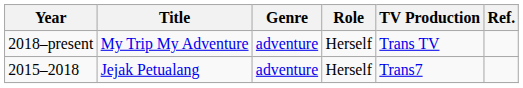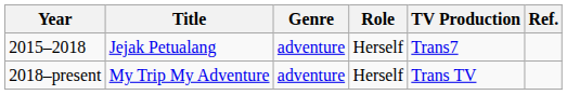 <table class="wikitable" style="font-size: 95%;">
 <tr>
 <th>Year</th>
 <th>Title</th>
 <th>Genre</th>
 <th>Role</th>
 <th>TV Production</th>
 <th>Ref.</th>
 </tr>
 <tr>
+<td>2015–2018</td>
+<td><a href='#'>Jejak Petualang</a></td>
+<td><a href='#'>adventure</a></td>
+<td>Herself</td>
+<td><a href='#'>Trans7</a></td>
+<td></td>
+</tr>
+<tr>
 <td>2018–present</td>
 <td><a href='#'>My Trip My Adventure</a></td>
 <td><a href='#'>adventure</a></td>
 <td>Herself</td>
 <td><a href='#'>Trans TV</a></td>
 <td></td>
 </tr>
 <tr>
-<td>2015–2018</td>
-<td><a href='#'>Jejak Petualang</a></td>
-<td><a href='#'>adventure</a></td>
-<td>Herself</td>
-<td><a href='#'>Trans7</a></td>
-<td></td>
-</tr>
-<tr>
 </tr>
 </table>
